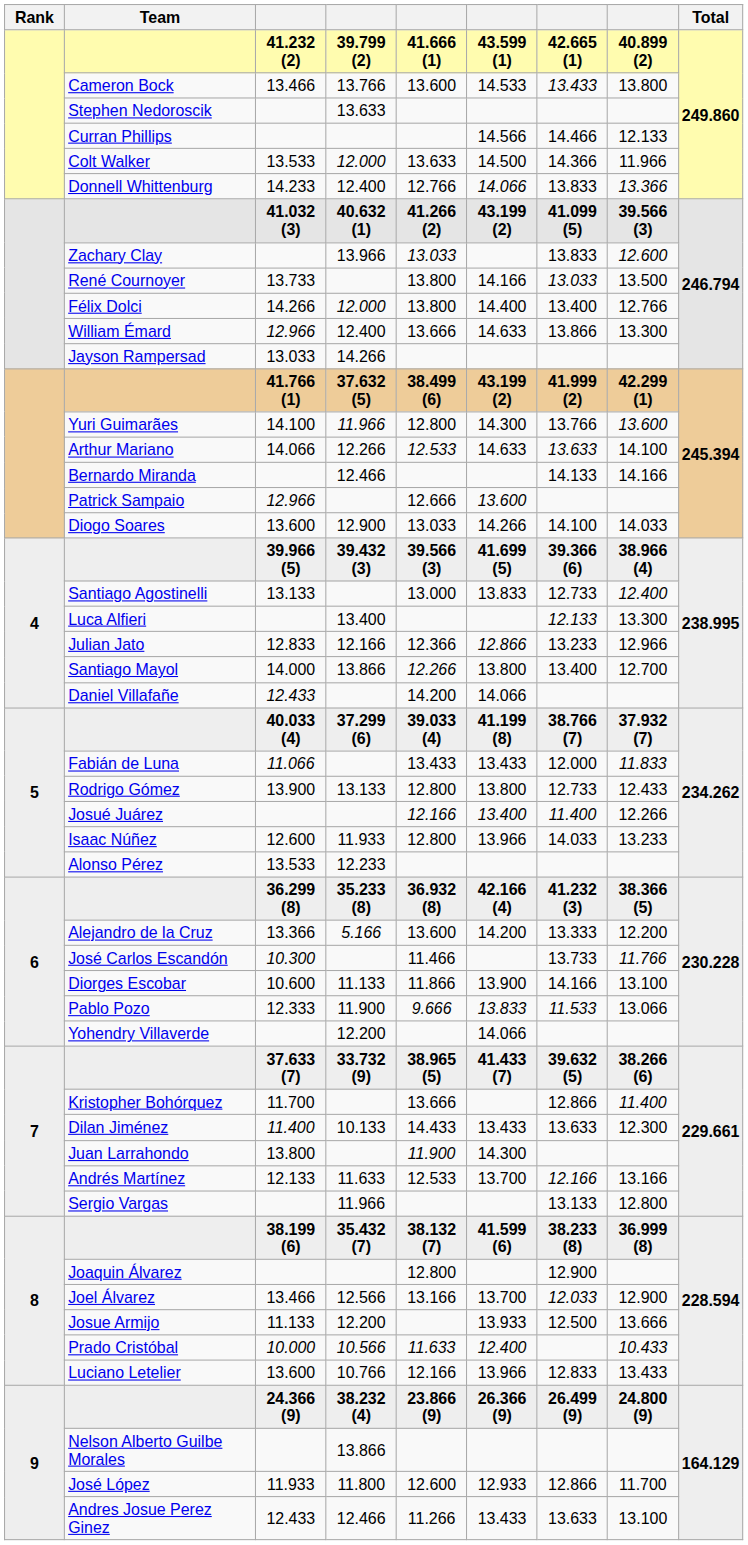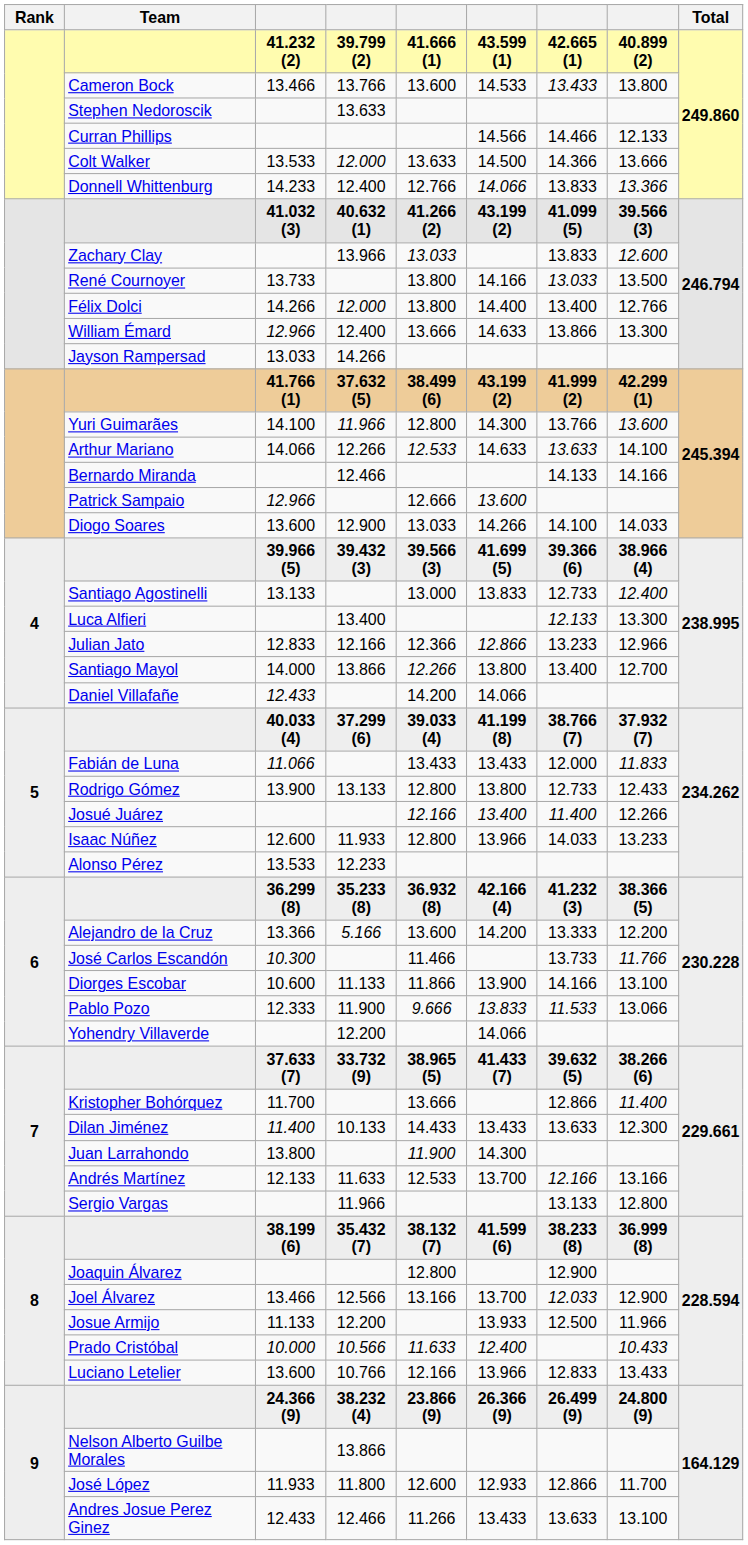 <table class="wikitable sortable" style="text-align:center; font-size:95%">
 <tr>
 <th scope="col" style="width:50px;">Rank</th>
 <th scope="col" style="width:175px;">Team</th>
 <th scope="col" style="width:60px;"></th>
 <th scope="col" style="width:60px;"></th>
 <th scope="col" style="width:60px;"></th>
 <th scope="col" style="width:60px;"></th>
 <th scope="col" style="width:60px;"></th>
 <th scope="col" style="width:60px;"></th>
 <th>Total</th>
 </tr>
 <tr style="background:#fffcaf;">
 <td rowspan="6"></td>
 <td style="text-align:left;"></td>
 <td><strong>41.232 (2)</strong></td>
 <td><strong>39.799 (2)</strong></td>
 <td><strong>41.666 (1)</strong></td>
 <td><strong>43.599 (1)</strong></td>
 <td><strong>42.665 (1)</strong></td>
 <td><strong>40.899 (2)</strong></td>
 <td rowspan="6"><strong>249.860</strong></td>
 </tr>
 <tr>
 <td style="text-align:left;"><a href='#'>Cameron Bock</a></td>
 <td>13.466</td>
 <td>13.766</td>
 <td>13.600</td>
 <td>14.533</td>
 <td><em>13.433</em></td>
 <td>13.800</td>
 </tr>
 <tr>
 <td style="text-align:left;"><a href='#'>Stephen Nedoroscik</a></td>
 <td></td>
 <td>13.633</td>
 <td></td>
 <td></td>
 <td></td>
 <td></td>
 </tr>
 <tr>
 <td style="text-align:left;"><a href='#'>Curran Phillips</a></td>
 <td></td>
 <td></td>
 <td></td>
 <td>14.566</td>
 <td>14.466</td>
 <td>12.133</td>
 </tr>
 <tr>
 <td style="text-align:left;"><a href='#'>Colt Walker</a></td>
 <td>13.533</td>
 <td><em>12.000</em></td>
 <td>13.633</td>
 <td>14.500</td>
 <td>14.366</td>
-<td>11.966</td>
+<td>13.666</td>
 </tr>
 <tr>
 <td style="text-align:left;"><a href='#'>Donnell Whittenburg</a></td>
 <td>14.233</td>
 <td>12.400</td>
 <td>12.766</td>
 <td><em>14.066</em></td>
 <td>13.833</td>
 <td><em>13.366</em></td>
 </tr>
 <tr style="background:#e5e5e5;">
 <td rowspan="6"></td>
 <td style="text-align:left;"></td>
 <td><strong>41.032 (3)</strong></td>
 <td><strong>40.632 (1)</strong></td>
 <td><strong>41.266 (2)</strong></td>
 <td><strong>43.199 (2)</strong></td>
 <td><strong>41.099 (5)</strong></td>
 <td><strong>39.566 (3)</strong></td>
 <td rowspan="6"><strong>246.794</strong></td>
 </tr>
 <tr>
 <td style="text-align:left;"><a href='#'>Zachary Clay</a></td>
 <td></td>
 <td>13.966</td>
 <td><em>13.033</em></td>
 <td></td>
 <td>13.833</td>
 <td><em>12.600</em></td>
 </tr>
 <tr>
 <td style="text-align:left;"><a href='#'>René Cournoyer</a></td>
 <td>13.733</td>
 <td></td>
 <td>13.800</td>
 <td>14.166</td>
 <td><em>13.033</em></td>
 <td>13.500</td>
 </tr>
 <tr>
 <td style="text-align:left;"><a href='#'>Félix Dolci</a></td>
 <td>14.266</td>
 <td><em>12.000</em></td>
 <td>13.800</td>
 <td>14.400</td>
 <td>13.400</td>
 <td>12.766</td>
 </tr>
 <tr>
 <td style="text-align:left;"><a href='#'>William Émard</a></td>
 <td><em>12.966</em></td>
 <td>12.400</td>
 <td>13.666</td>
 <td>14.633</td>
 <td>13.866</td>
 <td>13.300</td>
 </tr>
 <tr>
 <td style="text-align:left;"><a href='#'>Jayson Rampersad</a></td>
 <td>13.033</td>
 <td>14.266</td>
 <td></td>
 <td></td>
 <td></td>
 <td></td>
 </tr>
 <tr style="background:#ec9;">
 <td rowspan="6"></td>
 <td style="text-align:left;"></td>
 <td><strong>41.766 (1)</strong></td>
 <td><strong>37.632 (5)</strong></td>
 <td><strong>38.499 (6)</strong></td>
 <td><strong>43.199 (2)</strong></td>
 <td><strong>41.999 (2)</strong></td>
 <td><strong>42.299 (1)</strong></td>
 <td rowspan="6"><strong>245.394</strong></td>
 </tr>
 <tr>
 <td style="text-align:left;"><a href='#'>Yuri Guimarães</a></td>
 <td>14.100</td>
 <td><em>11.966</em></td>
 <td>12.800</td>
 <td>14.300</td>
 <td>13.766</td>
 <td><em>13.600</em></td>
 </tr>
 <tr>
 <td style="text-align:left;"><a href='#'>Arthur Mariano</a></td>
 <td>14.066</td>
 <td>12.266</td>
 <td><em>12.533</em></td>
 <td>14.633</td>
 <td><em>13.633</em></td>
 <td>14.100</td>
 </tr>
 <tr>
 <td style="text-align:left;"><a href='#'>Bernardo Miranda</a></td>
 <td></td>
 <td>12.466</td>
 <td></td>
 <td></td>
 <td>14.133</td>
 <td>14.166</td>
 </tr>
 <tr>
 <td style="text-align:left;"><a href='#'>Patrick Sampaio</a></td>
 <td><em>12.966</em></td>
 <td></td>
 <td>12.666</td>
 <td><em>13.600</em></td>
 <td></td>
 <td></td>
 </tr>
 <tr>
 <td style="text-align:left;"><a href='#'>Diogo Soares</a></td>
 <td>13.600</td>
 <td>12.900</td>
 <td>13.033</td>
 <td>14.266</td>
 <td>14.100</td>
 <td>14.033</td>
 </tr>
 <tr style="background:#eee;">
 <td rowspan="6"><strong>4</strong></td>
 <td style="text-align:left;"></td>
 <td><strong>39.966 (5)</strong></td>
 <td><strong>39.432 (3)</strong></td>
 <td><strong>39.566 (3)</strong></td>
 <td><strong>41.699 (5)</strong></td>
 <td><strong>39.366 (6)</strong></td>
 <td><strong>38.966 (4)</strong></td>
 <td rowspan="6"><strong>238.995</strong></td>
 </tr>
 <tr>
 <td style="text-align:left;"><a href='#'>Santiago Agostinelli</a></td>
 <td>13.133</td>
 <td></td>
 <td>13.000</td>
 <td>13.833</td>
 <td>12.733</td>
 <td><em>12.400</em></td>
 </tr>
 <tr>
 <td style="text-align:left;"><a href='#'>Luca Alfieri</a></td>
 <td></td>
 <td>13.400</td>
 <td></td>
 <td></td>
 <td><em>12.133</em></td>
 <td>13.300</td>
 </tr>
 <tr>
 <td style="text-align:left;"><a href='#'>Julian Jato</a></td>
 <td>12.833</td>
 <td>12.166</td>
 <td>12.366</td>
 <td><em>12.866</em></td>
 <td>13.233</td>
 <td>12.966</td>
 </tr>
 <tr>
 <td style="text-align:left;"><a href='#'>Santiago Mayol</a></td>
 <td>14.000</td>
 <td>13.866</td>
 <td><em>12.266</em></td>
 <td>13.800</td>
 <td>13.400</td>
 <td>12.700</td>
 </tr>
 <tr>
 <td style="text-align:left;"><a href='#'>Daniel Villafañe</a></td>
 <td><em>12.433</em></td>
 <td></td>
 <td>14.200</td>
 <td>14.066</td>
 <td></td>
 <td></td>
 </tr>
 <tr style="background:#eee;">
 <td rowspan="6"><strong>5</strong></td>
 <td style="text-align:left;"></td>
 <td><strong>40.033 (4)</strong></td>
 <td><strong>37.299 (6)</strong></td>
 <td><strong>39.033 (4)</strong></td>
 <td><strong>41.199 (8)</strong></td>
 <td><strong>38.766 (7)</strong></td>
 <td><strong>37.932 (7)</strong></td>
 <td rowspan="6"><strong>234.262</strong></td>
 </tr>
 <tr>
 <td style="text-align:left;"><a href='#'>Fabián de Luna</a></td>
 <td><em>11.066</em></td>
 <td></td>
 <td>13.433</td>
 <td>13.433</td>
 <td>12.000</td>
 <td><em>11.833</em></td>
 </tr>
 <tr>
 <td style="text-align:left;"><a href='#'>Rodrigo Gómez</a></td>
 <td>13.900</td>
 <td>13.133</td>
 <td>12.800</td>
 <td>13.800</td>
 <td>12.733</td>
 <td>12.433</td>
 </tr>
 <tr>
 <td style="text-align:left;"><a href='#'>Josué Juárez</a></td>
 <td></td>
 <td></td>
 <td><em>12.166</em></td>
 <td><em>13.400</em></td>
 <td><em>11.400</em></td>
 <td>12.266</td>
 </tr>
 <tr>
 <td style="text-align:left;"><a href='#'>Isaac Núñez</a></td>
 <td>12.600</td>
 <td>11.933</td>
 <td>12.800</td>
 <td>13.966</td>
 <td>14.033</td>
 <td>13.233</td>
 </tr>
 <tr>
 <td style="text-align:left;"><a href='#'>Alonso Pérez</a></td>
 <td>13.533</td>
 <td>12.233</td>
 <td></td>
 <td></td>
 <td></td>
 <td></td>
 </tr>
 <tr style="background:#eee;">
 <td rowspan="6"><strong>6</strong></td>
 <td style="text-align:left;"></td>
 <td><strong>36.299 (8)</strong></td>
 <td><strong>35.233 (8)</strong></td>
 <td><strong>36.932 (8)</strong></td>
 <td><strong>42.166 (4)</strong></td>
 <td><strong>41.232 (3)</strong></td>
 <td><strong>38.366 (5)</strong></td>
 <td rowspan="6"><strong>230.228</strong></td>
 </tr>
 <tr>
 <td style="text-align:left;"><a href='#'>Alejandro de la Cruz</a></td>
 <td>13.366</td>
 <td><em>5.166</em></td>
 <td>13.600</td>
 <td>14.200</td>
 <td>13.333</td>
 <td>12.200</td>
 </tr>
 <tr>
 <td style="text-align:left;"><a href='#'>José Carlos Escandón</a></td>
 <td><em>10.300</em></td>
 <td></td>
 <td>11.466</td>
 <td></td>
 <td>13.733</td>
 <td><em>11.766</em></td>
 </tr>
 <tr>
 <td style="text-align:left;"><a href='#'>Diorges Escobar</a></td>
 <td>10.600</td>
 <td>11.133</td>
 <td>11.866</td>
 <td>13.900</td>
 <td>14.166</td>
 <td>13.100</td>
 </tr>
 <tr>
 <td style="text-align:left;"><a href='#'>Pablo Pozo</a></td>
 <td>12.333</td>
 <td>11.900</td>
 <td><em>9.666</em></td>
 <td><em>13.833</em></td>
 <td><em>11.533</em></td>
 <td>13.066</td>
 </tr>
 <tr>
 <td style="text-align:left;"><a href='#'>Yohendry Villaverde</a></td>
 <td></td>
 <td>12.200</td>
 <td></td>
 <td>14.066</td>
 <td></td>
 <td></td>
 </tr>
 <tr style="background:#eee;">
 <td rowspan="6"><strong>7</strong></td>
 <td style="text-align:left;"></td>
 <td><strong>37.633 (7)</strong></td>
 <td><strong>33.732 (9)</strong></td>
 <td><strong>38.965 (5)</strong></td>
 <td><strong>41.433 (7)</strong></td>
 <td><strong>39.632 (5)</strong></td>
 <td><strong>38.266 (6)</strong></td>
 <td rowspan="6"><strong>229.661</strong></td>
 </tr>
 <tr>
 <td style="text-align:left;"><a href='#'>Kristopher Bohórquez</a></td>
 <td>11.700</td>
 <td></td>
 <td>13.666</td>
 <td></td>
 <td>12.866</td>
 <td><em>11.400</em></td>
 </tr>
 <tr>
 <td style="text-align:left;"><a href='#'>Dilan Jiménez</a></td>
 <td><em>11.400</em></td>
 <td>10.133</td>
 <td>14.433</td>
 <td>13.433</td>
 <td>13.633</td>
 <td>12.300</td>
 </tr>
 <tr>
 <td style="text-align:left;"><a href='#'>Juan Larrahondo</a></td>
 <td>13.800</td>
 <td></td>
 <td><em>11.900</em></td>
 <td>14.300</td>
 <td></td>
 <td></td>
 </tr>
 <tr>
 <td style="text-align:left;"><a href='#'>Andrés Martínez</a></td>
 <td>12.133</td>
 <td>11.633</td>
 <td>12.533</td>
 <td>13.700</td>
 <td><em>12.166</em></td>
 <td>13.166</td>
 </tr>
 <tr>
 <td style="text-align:left;"><a href='#'>Sergio Vargas</a></td>
 <td></td>
 <td>11.966</td>
 <td></td>
 <td></td>
 <td>13.133</td>
 <td>12.800</td>
 </tr>
 <tr style="background:#eee;">
 <td rowspan="6"><strong>8</strong></td>
 <td style="text-align:left;"></td>
 <td><strong>38.199 (6)</strong></td>
 <td><strong>35.432 (7)</strong></td>
 <td><strong>38.132 (7)</strong></td>
 <td><strong>41.599 (6)</strong></td>
 <td><strong>38.233 (8)</strong></td>
 <td><strong>36.999 (8)</strong></td>
 <td rowspan="6"><strong>228.594</strong></td>
 </tr>
 <tr>
 <td style="text-align:left;"><a href='#'>Joaquin Álvarez</a></td>
 <td></td>
 <td></td>
 <td>12.800</td>
 <td></td>
 <td>12.900</td>
 <td></td>
 </tr>
 <tr>
 <td style="text-align:left;"><a href='#'>Joel Álvarez</a></td>
 <td>13.466</td>
 <td>12.566</td>
 <td>13.166</td>
 <td>13.700</td>
 <td><em>12.033</em></td>
 <td>12.900</td>
 </tr>
 <tr>
 <td style="text-align:left;"><a href='#'>Josue Armijo</a></td>
 <td>11.133</td>
 <td>12.200</td>
 <td></td>
 <td>13.933</td>
 <td>12.500</td>
-<td>13.666</td>
+<td>11.966</td>
 </tr>
 <tr>
 <td style="text-align:left;"><a href='#'>Prado Cristóbal</a></td>
 <td><em>10.000</em></td>
 <td><em>10.566</em></td>
 <td><em>11.633</em></td>
 <td><em>12.400</em></td>
 <td></td>
 <td><em>10.433</em></td>
 </tr>
 <tr>
 <td style="text-align:left;"><a href='#'>Luciano Letelier</a></td>
 <td>13.600</td>
 <td>10.766</td>
 <td>12.166</td>
 <td>13.966</td>
 <td>12.833</td>
 <td>13.433</td>
 </tr>
 <tr style="background:#eee;">
 <td rowspan="4"><strong>9</strong></td>
 <td style="text-align:left;"></td>
 <td><strong>24.366 (9)</strong></td>
 <td><strong>38.232 (4)</strong></td>
 <td><strong>23.866 (9)</strong></td>
 <td><strong>26.366 (9)</strong></td>
 <td><strong>26.499 (9)</strong></td>
 <td><strong>24.800 (9)</strong></td>
 <td rowspan="4"><strong>164.129</strong></td>
 </tr>
 <tr>
 <td style="text-align:left;"><a href='#'>Nelson Alberto Guilbe Morales</a></td>
 <td></td>
 <td>13.866</td>
 <td></td>
 <td></td>
 <td></td>
 <td></td>
 </tr>
 <tr>
 <td style="text-align:left;"><a href='#'>José López</a></td>
 <td>11.933</td>
 <td>11.800</td>
 <td>12.600</td>
 <td>12.933</td>
 <td>12.866</td>
 <td>11.700</td>
 </tr>
 <tr>
 <td style="text-align:left;"><a href='#'>Andres Josue Perez Ginez</a></td>
 <td>12.433</td>
 <td>12.466</td>
 <td>11.266</td>
 <td>13.433</td>
 <td>13.633</td>
 <td>13.100</td>
 </tr>
 </table>
